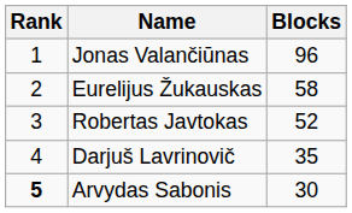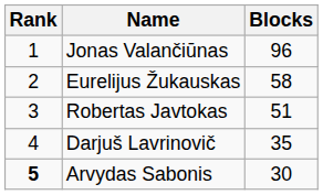 <table class="wikitable sortable" style="text-align: center;">
 <tr>
 <th>Rank</th>
 <th class="unsortable">Name</th>
 <th>Blocks</th>
 </tr>
 <tr>
 <td>1</td>
 <td style="text-align: left;">Jonas Valančiūnas</td>
 <td>96</td>
 </tr>
 <tr>
 <td>2</td>
 <td style="text-align: left;">Eurelijus Žukauskas</td>
 <td>58</td>
 </tr>
 <tr>
 <td>3</td>
 <td style="text-align: left;">Robertas Javtokas</td>
-<td>52</td>
+<td>51</td>
 </tr>
 <tr>
 <td>4</td>
 <td style="text-align: left;">Darjuš Lavrinovič</td>
 <td>35</td>
 </tr>
 <tr>
 <td><strong>5</strong></td>
 <td style="text-align: left;">Arvydas Sabonis</td>
 <td>30</td>
 </tr>
 </table>
